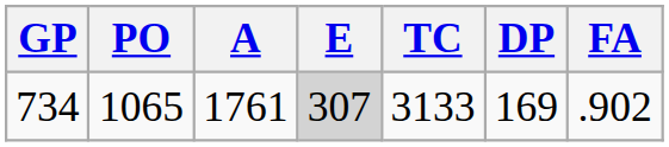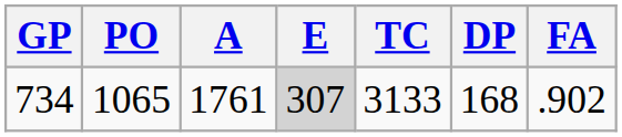 <table class="wikitable">
 <tr>
 <th><a href='#'>GP</a></th>
 <th><a href='#'>PO</a></th>
 <th><a href='#'>A</a></th>
 <th><a href='#'>E</a></th>
 <th><a href='#'>TC</a></th>
 <th><a href='#'>DP</a></th>
 <th><a href='#'>FA</a></th>
 </tr>
 <tr align=center>
 <td>734</td>
 <td>1065</td>
 <td>1761</td>
 <td style="background: lightgrey;">307</td>
 <td>3133</td>
-<td>169</td>
+<td>168</td>
 <td>.902</td>
 </tr>
 </table>
